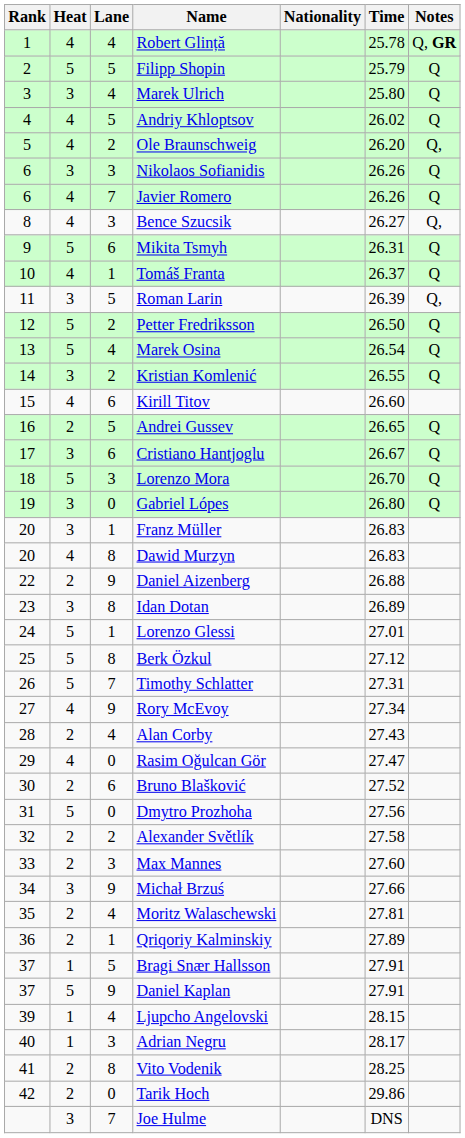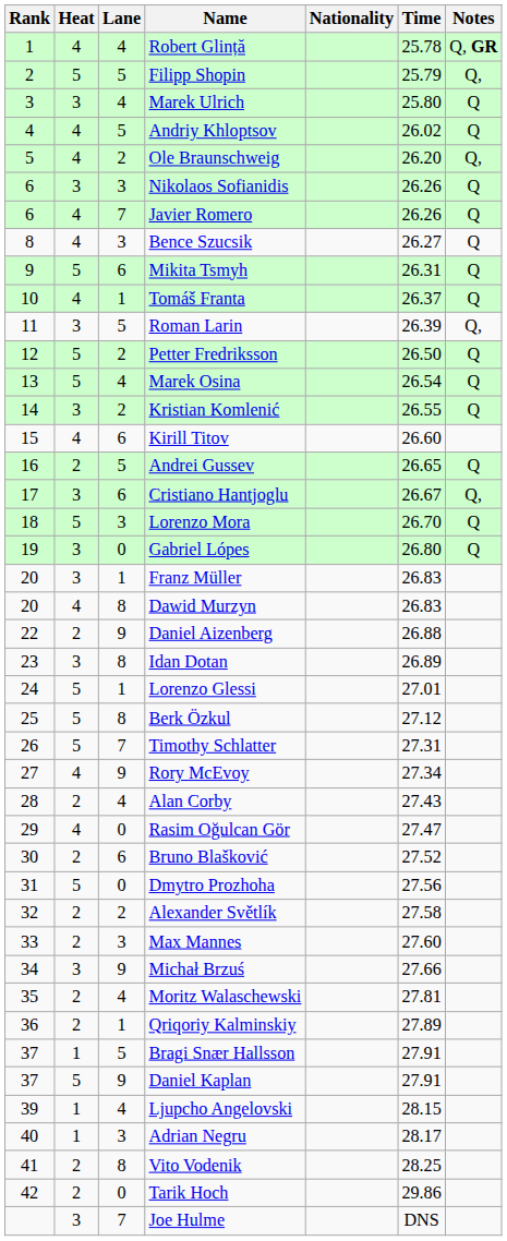 <table class="wikitable sortable" style="text-align:center">
 <tr>
 <th>Rank</th>
 <th>Heat</th>
 <th>Lane</th>
 <th>Name</th>
 <th>Nationality</th>
 <th>Time</th>
 <th>Notes</th>
 </tr>
 <tr bgcolor=ccffcc>
 <td>1</td>
 <td>4</td>
 <td>4</td>
 <td align=left><a href='#'>Robert Glință</a></td>
 <td align=left></td>
 <td>25.78</td>
 <td>Q, <strong>GR</strong></td>
 </tr>
 <tr bgcolor=ccffcc>
 <td>2</td>
 <td>5</td>
 <td>5</td>
 <td align=left><a href='#'>Filipp Shopin</a></td>
 <td align=left></td>
 <td>25.79</td>
-<td>Q</td>
+<td>Q, </td>
 </tr>
 <tr bgcolor=ccffcc>
 <td>3</td>
 <td>3</td>
 <td>4</td>
 <td align=left><a href='#'>Marek Ulrich</a></td>
 <td align=left></td>
 <td>25.80</td>
 <td>Q</td>
 </tr>
 <tr bgcolor=ccffcc>
 <td>4</td>
 <td>4</td>
 <td>5</td>
 <td align=left><a href='#'>Andriy Khloptsov</a></td>
 <td align=left></td>
 <td>26.02</td>
 <td>Q</td>
 </tr>
 <tr bgcolor=ccffcc>
 <td>5</td>
 <td>4</td>
 <td>2</td>
 <td align=left><a href='#'>Ole Braunschweig</a></td>
 <td align=left></td>
 <td>26.20</td>
 <td>Q, </td>
 </tr>
 <tr bgcolor=ccffcc>
 <td>6</td>
 <td>3</td>
 <td>3</td>
 <td align=left><a href='#'>Nikolaos Sofianidis</a></td>
 <td align=left></td>
 <td>26.26</td>
 <td>Q</td>
 </tr>
 <tr bgcolor=ccffcc>
 <td>6</td>
 <td>4</td>
 <td>7</td>
 <td align=left><a href='#'>Javier Romero</a></td>
 <td align=left></td>
 <td>26.26</td>
 <td>Q</td>
 </tr>
 <tr>
 <td>8</td>
 <td>4</td>
 <td>3</td>
 <td align=left><a href='#'>Bence Szucsik</a></td>
 <td align=left></td>
 <td>26.27</td>
-<td>Q, </td>
+<td>Q</td>
 </tr>
 <tr bgcolor=ccffcc>
 <td>9</td>
 <td>5</td>
 <td>6</td>
 <td align=left><a href='#'>Mikita Tsmyh</a></td>
 <td align=left></td>
 <td>26.31</td>
 <td>Q</td>
 </tr>
 <tr bgcolor=ccffcc>
 <td>10</td>
 <td>4</td>
 <td>1</td>
 <td align=left><a href='#'>Tomáš Franta</a></td>
 <td align=left></td>
 <td>26.37</td>
 <td>Q</td>
 </tr>
 <tr>
 <td>11</td>
 <td>3</td>
 <td>5</td>
 <td align=left><a href='#'>Roman Larin</a></td>
 <td align=left></td>
 <td>26.39</td>
 <td>Q, </td>
 </tr>
 <tr bgcolor=ccffcc>
 <td>12</td>
 <td>5</td>
 <td>2</td>
 <td align=left><a href='#'>Petter Fredriksson</a></td>
 <td align=left></td>
 <td>26.50</td>
 <td>Q</td>
 </tr>
 <tr bgcolor=ccffcc>
 <td>13</td>
 <td>5</td>
 <td>4</td>
 <td align=left><a href='#'>Marek Osina</a></td>
 <td align=left></td>
 <td>26.54</td>
 <td>Q</td>
 </tr>
 <tr bgcolor=ccffcc>
 <td>14</td>
 <td>3</td>
 <td>2</td>
 <td align=left><a href='#'>Kristian Komlenić</a></td>
 <td align=left></td>
 <td>26.55</td>
 <td>Q</td>
 </tr>
 <tr>
 <td>15</td>
 <td>4</td>
 <td>6</td>
 <td align=left><a href='#'>Kirill Titov</a></td>
 <td align=left></td>
 <td>26.60</td>
 <td></td>
 </tr>
 <tr bgcolor=ccffcc>
 <td>16</td>
 <td>2</td>
 <td>5</td>
 <td align=left><a href='#'>Andrei Gussev</a></td>
 <td align=left></td>
 <td>26.65</td>
 <td>Q</td>
 </tr>
 <tr bgcolor=ccffcc>
 <td>17</td>
 <td>3</td>
 <td>6</td>
 <td align=left><a href='#'>Cristiano Hantjoglu</a></td>
 <td align=left></td>
 <td>26.67</td>
-<td>Q</td>
+<td>Q, </td>
 </tr>
 <tr bgcolor=ccffcc>
 <td>18</td>
 <td>5</td>
 <td>3</td>
 <td align=left><a href='#'>Lorenzo Mora</a></td>
 <td align=left></td>
 <td>26.70</td>
 <td>Q</td>
 </tr>
 <tr bgcolor=ccffcc>
 <td>19</td>
 <td>3</td>
 <td>0</td>
 <td align=left><a href='#'>Gabriel Lópes</a></td>
 <td align=left></td>
 <td>26.80</td>
 <td>Q</td>
 </tr>
 <tr>
 <td>20</td>
 <td>3</td>
 <td>1</td>
 <td align=left><a href='#'>Franz Müller</a></td>
 <td align=left></td>
 <td>26.83</td>
 <td></td>
 </tr>
 <tr>
 <td>20</td>
 <td>4</td>
 <td>8</td>
 <td align=left><a href='#'>Dawid Murzyn</a></td>
 <td align=left></td>
 <td>26.83</td>
 <td></td>
 </tr>
 <tr>
 <td>22</td>
 <td>2</td>
 <td>9</td>
 <td align=left><a href='#'>Daniel Aizenberg</a></td>
 <td align=left></td>
 <td>26.88</td>
 <td></td>
 </tr>
 <tr>
 <td>23</td>
 <td>3</td>
 <td>8</td>
 <td align=left><a href='#'>Idan Dotan</a></td>
 <td align=left></td>
 <td>26.89</td>
 <td></td>
 </tr>
 <tr>
 <td>24</td>
 <td>5</td>
 <td>1</td>
 <td align=left><a href='#'>Lorenzo Glessi</a></td>
 <td align=left></td>
 <td>27.01</td>
 <td></td>
 </tr>
 <tr>
 <td>25</td>
 <td>5</td>
 <td>8</td>
 <td align=left><a href='#'>Berk Özkul</a></td>
 <td align=left></td>
 <td>27.12</td>
 <td></td>
 </tr>
 <tr>
 <td>26</td>
 <td>5</td>
 <td>7</td>
 <td align=left><a href='#'>Timothy Schlatter</a></td>
 <td align=left></td>
 <td>27.31</td>
 <td></td>
 </tr>
 <tr>
 <td>27</td>
 <td>4</td>
 <td>9</td>
 <td align=left><a href='#'>Rory McEvoy</a></td>
 <td align=left></td>
 <td>27.34</td>
 <td></td>
 </tr>
 <tr>
 <td>28</td>
 <td>2</td>
 <td>4</td>
 <td align=left><a href='#'>Alan Corby</a></td>
 <td align=left></td>
 <td>27.43</td>
 <td></td>
 </tr>
 <tr>
 <td>29</td>
 <td>4</td>
 <td>0</td>
 <td align=left><a href='#'>Rasim Oğulcan Gör</a></td>
 <td align=left></td>
 <td>27.47</td>
 <td></td>
 </tr>
 <tr>
 <td>30</td>
 <td>2</td>
 <td>6</td>
 <td align=left><a href='#'>Bruno Blašković</a></td>
 <td align=left></td>
 <td>27.52</td>
 <td></td>
 </tr>
 <tr>
 <td>31</td>
 <td>5</td>
 <td>0</td>
 <td align=left><a href='#'>Dmytro Prozhoha</a></td>
 <td align=left></td>
 <td>27.56</td>
 <td></td>
 </tr>
 <tr>
 <td>32</td>
 <td>2</td>
 <td>2</td>
 <td align=left><a href='#'>Alexander Světlík</a></td>
 <td align=left></td>
 <td>27.58</td>
 <td></td>
 </tr>
 <tr>
 <td>33</td>
 <td>2</td>
 <td>3</td>
 <td align=left><a href='#'>Max Mannes</a></td>
 <td align=left></td>
 <td>27.60</td>
 <td></td>
 </tr>
 <tr>
 <td>34</td>
 <td>3</td>
 <td>9</td>
 <td align=left><a href='#'>Michał Brzuś</a></td>
 <td align=left></td>
 <td>27.66</td>
 <td></td>
 </tr>
 <tr>
 <td>35</td>
 <td>2</td>
 <td>4</td>
 <td align=left><a href='#'>Moritz Walaschewski</a></td>
 <td align=left></td>
 <td>27.81</td>
 <td></td>
 </tr>
 <tr>
 <td>36</td>
 <td>2</td>
 <td>1</td>
 <td align=left><a href='#'>Qriqoriy Kalminskiy</a></td>
 <td align=left></td>
 <td>27.89</td>
 <td></td>
 </tr>
 <tr>
 <td>37</td>
 <td>1</td>
 <td>5</td>
 <td align=left><a href='#'>Bragi Snær Hallsson</a></td>
 <td align=left></td>
 <td>27.91</td>
 <td></td>
 </tr>
 <tr>
 <td>37</td>
 <td>5</td>
 <td>9</td>
 <td align=left><a href='#'>Daniel Kaplan</a></td>
 <td align=left></td>
 <td>27.91</td>
 <td></td>
 </tr>
 <tr>
 <td>39</td>
 <td>1</td>
 <td>4</td>
 <td align=left><a href='#'>Ljupcho Angelovski</a></td>
 <td align=left></td>
 <td>28.15</td>
 <td></td>
 </tr>
 <tr>
 <td>40</td>
 <td>1</td>
 <td>3</td>
 <td align=left><a href='#'>Adrian Negru</a></td>
 <td align=left></td>
 <td>28.17</td>
 <td></td>
 </tr>
 <tr>
 <td>41</td>
 <td>2</td>
 <td>8</td>
 <td align=left><a href='#'>Vito Vodenik</a></td>
 <td align=left></td>
 <td>28.25</td>
 <td></td>
 </tr>
 <tr>
 <td>42</td>
 <td>2</td>
 <td>0</td>
 <td align=left><a href='#'>Tarik Hoch</a></td>
 <td align=left></td>
 <td>29.86</td>
 <td></td>
 </tr>
 <tr>
 <td></td>
 <td>3</td>
 <td>7</td>
 <td align=left><a href='#'>Joe Hulme</a></td>
 <td align=left></td>
 <td>DNS</td>
 <td></td>
 </tr>
 </table>
